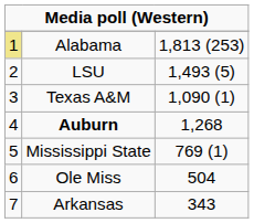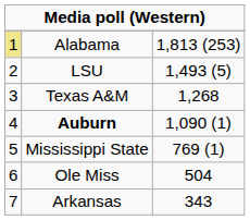 <table class="wikitable">
 <tr align="center">
 <td align="center" Colspan="3"><strong>Media poll (Western)</strong></td>
 </tr>
 <tr align="center">
 </tr>
 <tr align="center">
 <td style="background: khaki;">1</td>
 <td>Alabama</td>
 <td>1,813 (253)</td>
 </tr>
 <tr align="center">
 <td>2</td>
 <td>LSU</td>
 <td>1,493 (5)</td>
 </tr>
 <tr align="center">
 <td>3</td>
 <td>Texas A&M</td>
-<td>1,090 (1)</td>
+<td>1,268</td>
 </tr>
 <tr align="center">
 <td>4</td>
 <td><strong>Auburn</strong></td>
-<td>1,268</td>
+<td>1,090 (1)</td>
 </tr>
 <tr align="center">
 <td>5</td>
 <td>Mississippi State</td>
 <td>769 (1)</td>
 </tr>
 <tr align="center">
 <td>6</td>
 <td>Ole Miss</td>
 <td>504</td>
 </tr>
 <tr align="center">
 <td>7</td>
 <td>Arkansas</td>
 <td>343</td>
 </tr>
 </table>
